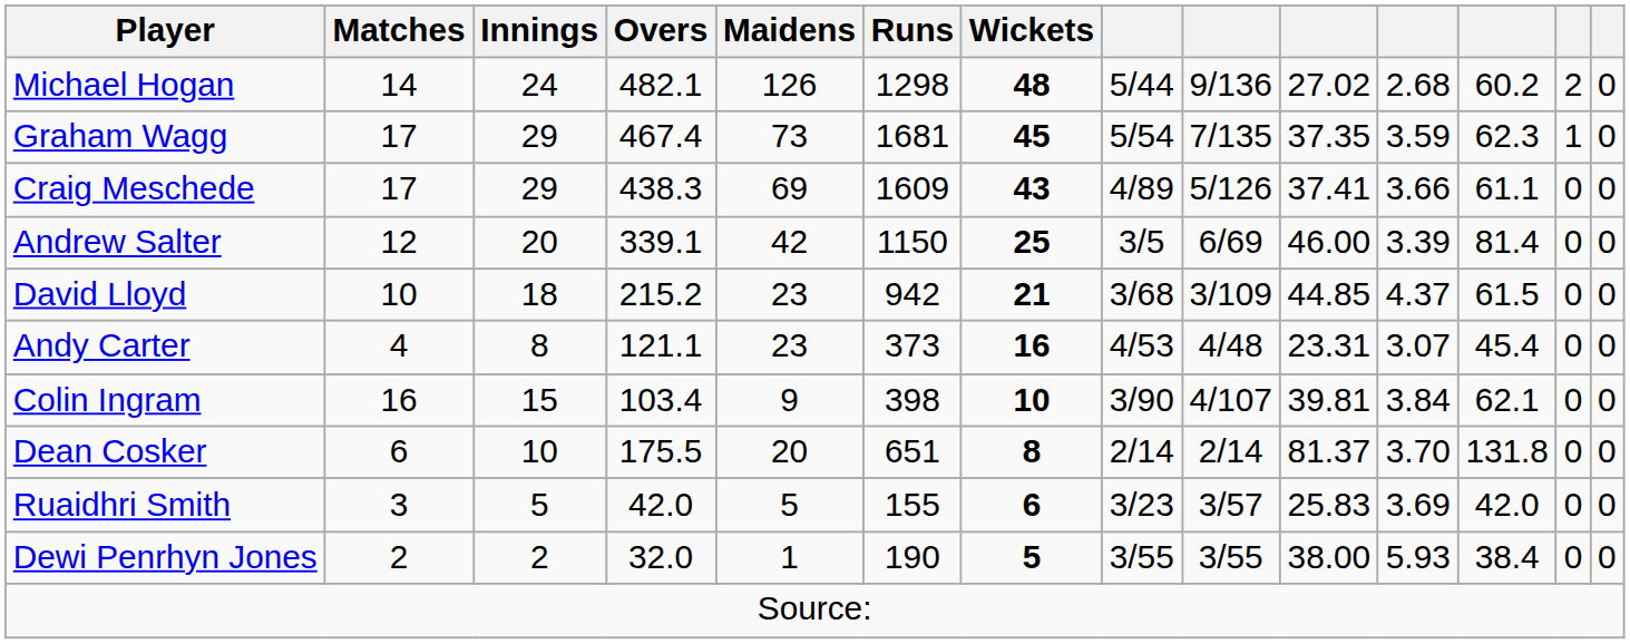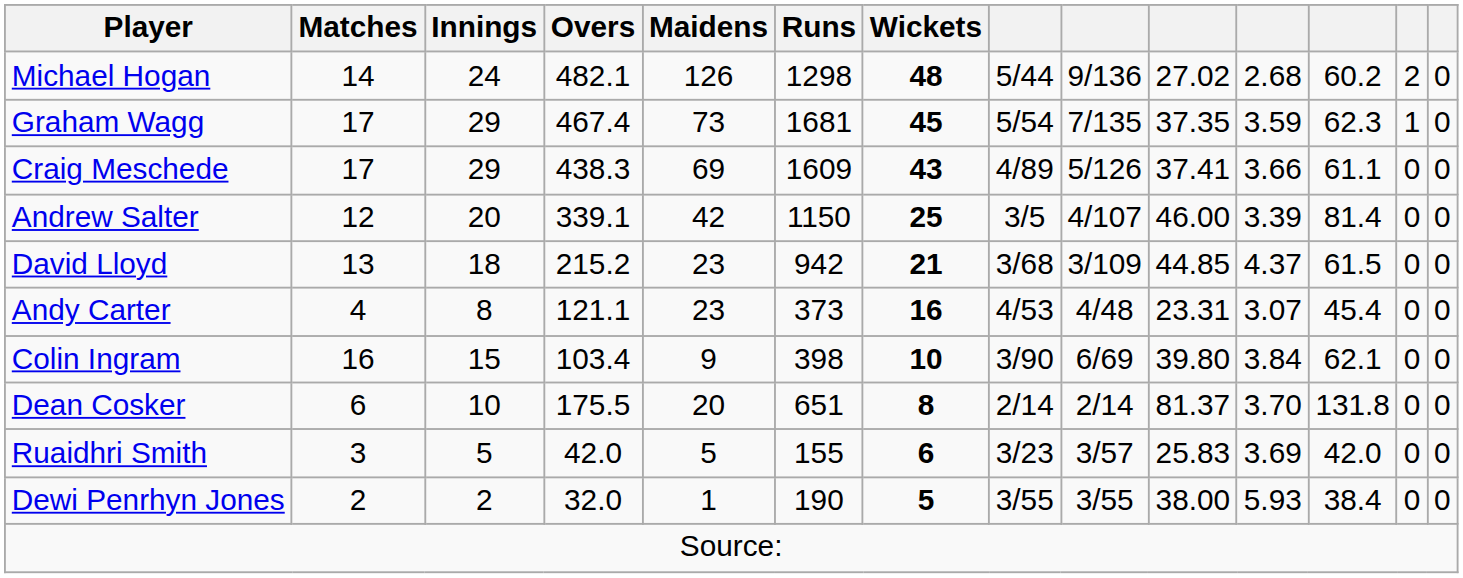 <table class="wikitable" style="text-align:center">
 <tr>
 <th>Player</th>
 <th>Matches</th>
 <th>Innings</th>
 <th>Overs</th>
 <th>Maidens</th>
 <th>Runs</th>
 <th>Wickets</th>
 <th></th>
 <th></th>
 <th></th>
 <th></th>
 <th></th>
 <th></th>
 <th></th>
 </tr>
 <tr>
 <td align="left"><a href='#'>Michael Hogan</a></td>
 <td>14</td>
 <td>24</td>
 <td>482.1</td>
 <td>126</td>
 <td>1298</td>
 <td><strong>48</strong></td>
 <td>5/44</td>
 <td>9/136</td>
 <td>27.02</td>
 <td>2.68</td>
 <td>60.2</td>
 <td>2</td>
 <td>0</td>
 </tr>
 <tr>
 <td align="left"><a href='#'>Graham Wagg</a></td>
 <td>17</td>
 <td>29</td>
 <td>467.4</td>
 <td>73</td>
 <td>1681</td>
 <td><strong>45</strong></td>
 <td>5/54</td>
 <td>7/135</td>
 <td>37.35</td>
 <td>3.59</td>
 <td>62.3</td>
 <td>1</td>
 <td>0</td>
 </tr>
 <tr>
 <td align="left"><a href='#'>Craig Meschede</a></td>
 <td>17</td>
 <td>29</td>
 <td>438.3</td>
 <td>69</td>
 <td>1609</td>
 <td><strong>43</strong></td>
 <td>4/89</td>
 <td>5/126</td>
 <td>37.41</td>
 <td>3.66</td>
 <td>61.1</td>
 <td>0</td>
 <td>0</td>
 </tr>
 <tr>
 <td align="left"><a href='#'>Andrew Salter</a></td>
 <td>12</td>
 <td>20</td>
 <td>339.1</td>
 <td>42</td>
 <td>1150</td>
 <td><strong>25</strong></td>
 <td>3/5</td>
-<td>6/69</td>
+<td>4/107</td>
 <td>46.00</td>
 <td>3.39</td>
 <td>81.4</td>
 <td>0</td>
 <td>0</td>
 </tr>
 <tr>
 <td align="left"><a href='#'>David Lloyd</a></td>
-<td>10</td>
+<td>13</td>
 <td>18</td>
 <td>215.2</td>
 <td>23</td>
 <td>942</td>
 <td><strong>21</strong></td>
 <td>3/68</td>
 <td>3/109</td>
 <td>44.85</td>
 <td>4.37</td>
 <td>61.5</td>
 <td>0</td>
 <td>0</td>
 </tr>
 <tr>
 <td align="left"><a href='#'>Andy Carter</a></td>
 <td>4</td>
 <td>8</td>
 <td>121.1</td>
 <td>23</td>
 <td>373</td>
 <td><strong>16</strong></td>
 <td>4/53</td>
 <td>4/48</td>
 <td>23.31</td>
 <td>3.07</td>
 <td>45.4</td>
 <td>0</td>
 <td>0</td>
 </tr>
 <tr>
 <td align="left"><a href='#'>Colin Ingram</a></td>
 <td>16</td>
 <td>15</td>
 <td>103.4</td>
 <td>9</td>
 <td>398</td>
 <td><strong>10</strong></td>
 <td>3/90</td>
-<td>4/107</td>
-<td>39.81</td>
+<td>6/69</td>
+<td>39.80</td>
 <td>3.84</td>
 <td>62.1</td>
 <td>0</td>
 <td>0</td>
 </tr>
 <tr>
 <td align="left"><a href='#'>Dean Cosker</a></td>
 <td>6</td>
 <td>10</td>
 <td>175.5</td>
 <td>20</td>
 <td>651</td>
 <td><strong>8</strong></td>
 <td>2/14</td>
 <td>2/14</td>
 <td>81.37</td>
 <td>3.70</td>
 <td>131.8</td>
 <td>0</td>
 <td>0</td>
 </tr>
 <tr>
 <td align="left"><a href='#'>Ruaidhri Smith</a></td>
 <td>3</td>
 <td>5</td>
 <td>42.0</td>
 <td>5</td>
 <td>155</td>
 <td><strong>6</strong></td>
 <td>3/23</td>
 <td>3/57</td>
 <td>25.83</td>
 <td>3.69</td>
 <td>42.0</td>
 <td>0</td>
 <td>0</td>
 </tr>
 <tr>
 <td align="left"><a href='#'>Dewi Penrhyn Jones</a></td>
 <td>2</td>
 <td>2</td>
 <td>32.0</td>
 <td>1</td>
 <td>190</td>
 <td><strong>5</strong></td>
 <td>3/55</td>
 <td>3/55</td>
 <td>38.00</td>
 <td>5.93</td>
 <td>38.4</td>
 <td>0</td>
 <td>0</td>
 </tr>
 <tr>
 <td colspan="14">Source:</td>
 </tr>
 </table>
